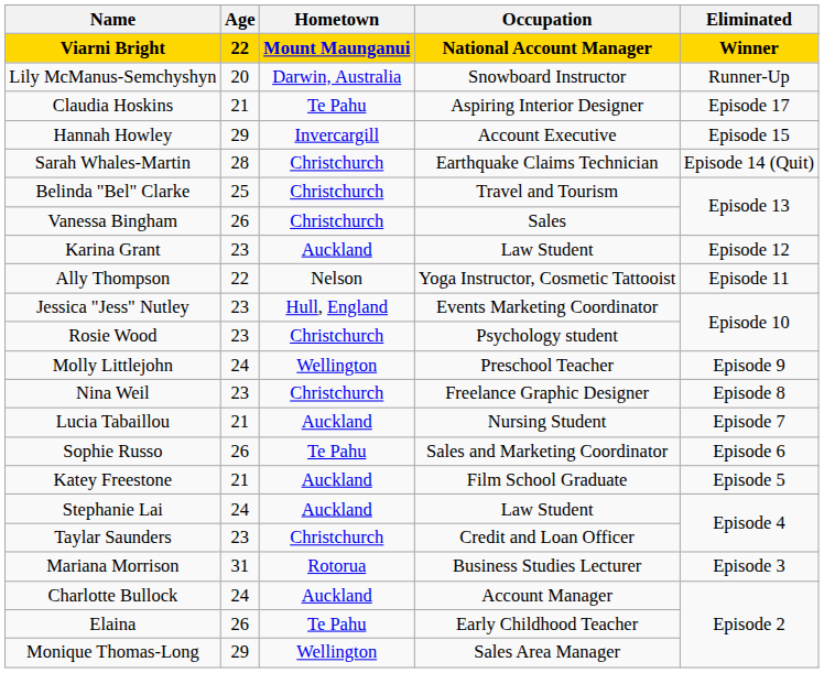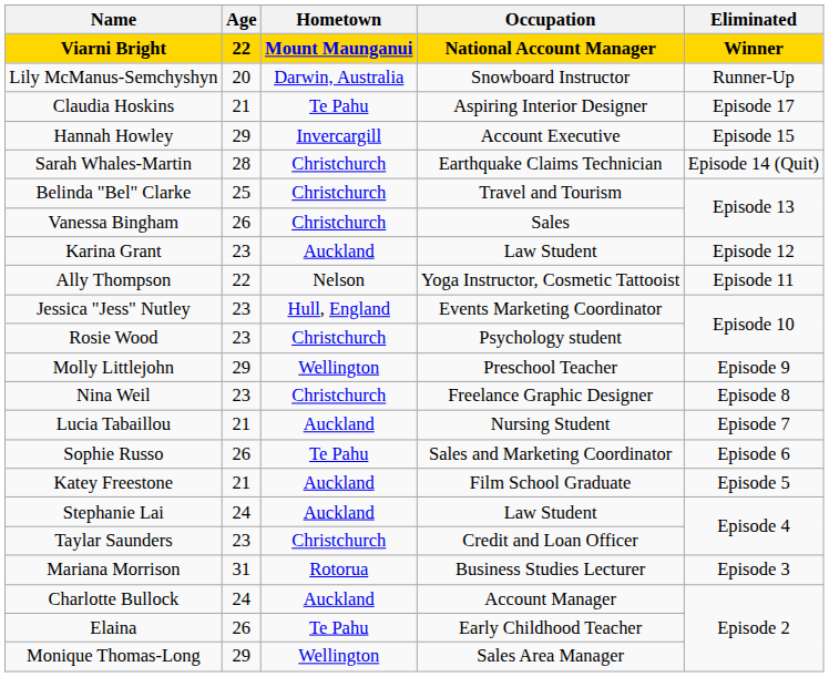 <table class="wikitable" style="text-align:center">
 <tr>
 <th>Name</th>
 <th>Age</th>
 <th>Hometown</th>
 <th>Occupation</th>
 <th>Eliminated</th>
 </tr>
 <tr>
 <td bgcolor="gold"><strong>Viarni Bright</strong></td>
 <td bgcolor="gold"><strong>22</strong></td>
 <td bgcolor="gold"><strong><a href='#'>Mount Maunganui</a></strong></td>
 <td bgcolor="gold"><strong>National Account Manager</strong></td>
 <td bgcolor="gold"><strong>Winner</strong></td>
 </tr>
 <tr>
 <td>Lily McManus-Semchyshyn</td>
 <td>20</td>
 <td><a href='#'>Darwin, Australia</a></td>
 <td>Snowboard Instructor</td>
 <td>Runner-Up</td>
 </tr>
 <tr>
 <td>Claudia Hoskins</td>
 <td>21</td>
 <td><a href='#'>Te Pahu</a></td>
 <td>Aspiring Interior Designer</td>
 <td>Episode 17</td>
 </tr>
 <tr>
 <td>Hannah Howley</td>
 <td>29</td>
 <td><a href='#'>Invercargill</a></td>
 <td>Account Executive</td>
 <td>Episode 15</td>
 </tr>
 <tr>
 <td>Sarah Whales-Martin</td>
 <td>28</td>
 <td><a href='#'>Christchurch</a></td>
 <td>Earthquake Claims Technician</td>
 <td>Episode 14 (Quit)</td>
 </tr>
 <tr>
 <td>Belinda "Bel" Clarke</td>
 <td>25</td>
 <td><a href='#'>Christchurch</a></td>
 <td>Travel and Tourism</td>
 <td rowspan="2">Episode 13</td>
 </tr>
 <tr>
 <td>Vanessa Bingham</td>
 <td>26</td>
 <td><a href='#'>Christchurch</a></td>
 <td>Sales</td>
 </tr>
 <tr>
 <td>Karina Grant</td>
 <td>23</td>
 <td><a href='#'>Auckland</a></td>
 <td>Law Student</td>
 <td>Episode 12</td>
 </tr>
 <tr>
 <td>Ally Thompson</td>
 <td>22</td>
 <td>Nelson</td>
 <td>Yoga Instructor, Cosmetic Tattooist</td>
 <td>Episode 11</td>
 </tr>
 <tr>
 <td>Jessica "Jess" Nutley</td>
 <td>23</td>
 <td><a href='#'>Hull</a>, <a href='#'>England</a></td>
 <td>Events Marketing Coordinator</td>
 <td rowspan="2">Episode 10</td>
 </tr>
 <tr>
 <td>Rosie Wood</td>
 <td>23</td>
 <td><a href='#'>Christchurch</a></td>
 <td>Psychology student</td>
 </tr>
 <tr>
 <td>Molly Littlejohn</td>
-<td>24</td>
+<td>29</td>
 <td><a href='#'>Wellington</a></td>
 <td>Preschool Teacher</td>
 <td>Episode 9</td>
 </tr>
 <tr>
 <td>Nina Weil</td>
 <td>23</td>
 <td><a href='#'>Christchurch</a></td>
 <td>Freelance Graphic Designer</td>
 <td>Episode 8</td>
 </tr>
 <tr>
 <td>Lucia Tabaillou</td>
 <td>21</td>
 <td><a href='#'>Auckland</a></td>
 <td>Nursing Student</td>
 <td>Episode 7</td>
 </tr>
 <tr>
 <td>Sophie Russo</td>
 <td>26</td>
 <td><a href='#'>Te Pahu</a></td>
 <td>Sales and Marketing Coordinator</td>
 <td>Episode 6</td>
 </tr>
 <tr>
 <td>Katey Freestone</td>
 <td>21</td>
 <td><a href='#'>Auckland</a></td>
 <td>Film School Graduate</td>
 <td>Episode 5</td>
 </tr>
 <tr>
 <td>Stephanie Lai</td>
 <td>24</td>
 <td><a href='#'>Auckland</a></td>
 <td>Law Student</td>
 <td rowspan="2">Episode 4</td>
 </tr>
 <tr>
 <td>Taylar Saunders</td>
 <td>23</td>
 <td><a href='#'>Christchurch</a></td>
 <td>Credit and Loan Officer</td>
 </tr>
 <tr>
 <td>Mariana Morrison</td>
 <td>31</td>
 <td><a href='#'>Rotorua</a></td>
 <td>Business Studies Lecturer</td>
 <td>Episode 3</td>
 </tr>
 <tr>
 <td>Charlotte Bullock</td>
 <td>24</td>
 <td><a href='#'>Auckland</a></td>
 <td>Account Manager</td>
 <td rowspan="3">Episode 2</td>
 </tr>
 <tr>
 <td>Elaina</td>
 <td>26</td>
 <td><a href='#'>Te Pahu</a></td>
 <td>Early Childhood Teacher</td>
 </tr>
 <tr>
 <td>Monique Thomas-Long</td>
 <td>29</td>
 <td><a href='#'>Wellington</a></td>
 <td>Sales Area Manager</td>
 </tr>
 </table>
